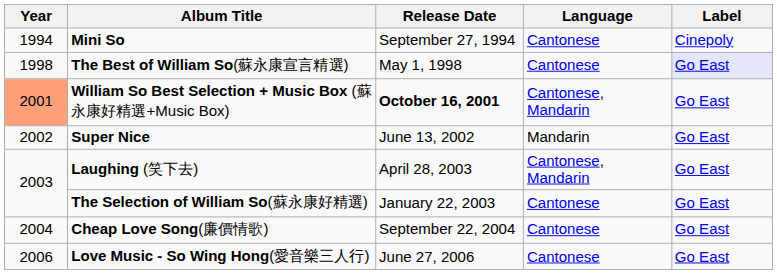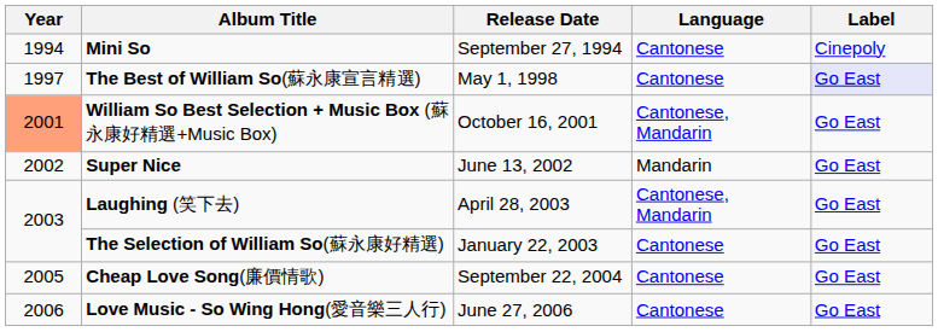 <table class="wikitable">
 <tr>
 <th width=60>Year</th>
 <th width="320">Album Title</th>
 <th width="150">Release Date</th>
 <th width="150">Language</th>
 <th width="100">Label</th>
 </tr>
 <tr>
 <td align="center">1994</td>
 <td><strong>Mini So</strong></td>
 <td>September 27, 1994</td>
 <td><a href='#'>Cantonese</a></td>
 <td><a href='#'>Cinepoly</a></td>
 </tr>
 <tr>
-<td align="center">1998</td>
+<td align="center">1997</td>
 <td><strong>The Best of William So</strong>(蘇永康宣言精選)</td>
 <td>May 1, 1998</td>
 <td><a href='#'>Cantonese</a></td>
 <td style="background: lavender;"><a href='#'>Go East</a></td>
 </tr>
 <tr>
 <td align="center" style="background: lightsalmon;">2001</td>
 <td><strong>William So Best Selection + Music Box</strong> (蘇永康好精選+Music Box)</td>
-<td><strong>October 16, 2001</strong></td>
+<td>October 16, 2001</td>
 <td><a href='#'>Cantonese</a>, <a href='#'>Mandarin</a></td>
 <td><a href='#'>Go East</a></td>
 </tr>
 <tr>
 <td align="center">2002</td>
 <td><strong>Super Nice</strong></td>
 <td>June 13, 2002</td>
 <td>Mandarin</td>
 <td><a href='#'>Go East</a></td>
 </tr>
 <tr>
 <td rowspan="2" align="center">2003</td>
 <td><strong>Laughing</strong> (笑下去)</td>
 <td>April 28, 2003</td>
 <td><a href='#'>Cantonese</a>, <a href='#'>Mandarin</a></td>
 <td><a href='#'>Go East</a></td>
 </tr>
 <tr>
 <td><strong>The Selection of William So</strong>(蘇永康好精選)</td>
 <td>January 22, 2003</td>
 <td><a href='#'>Cantonese</a></td>
 <td><a href='#'>Go East</a></td>
 </tr>
 <tr>
-<td align="center">2004</td>
+<td align="center">2005</td>
 <td><strong>Cheap Love Song</strong>(廉價情歌)</td>
 <td>September 22, 2004</td>
 <td><a href='#'>Cantonese</a></td>
 <td><a href='#'>Go East</a></td>
 </tr>
 <tr>
 <td align="center">2006</td>
 <td><strong>Love Music - So Wing Hong</strong>(愛音樂三人行)</td>
 <td>June 27, 2006</td>
 <td><a href='#'>Cantonese</a></td>
 <td><a href='#'>Go East</a></td>
 </tr>
 </table>
